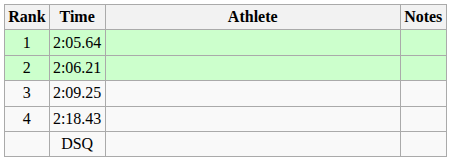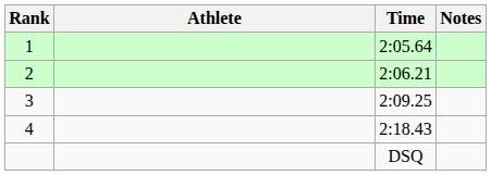 <table class="wikitable" style="text-align:center">
 <tr>
 <th>Rank</th>
+<th Style="width:18em">Athlete</th>
 <th>Time</th>
-<th Style="width:18em">Athlete</th>
 <th>Notes</th>
 </tr>
 <tr style="background:#cfc">
 <td>1</td>
+<td style="text-align:left"></td>
 <td>2:05.64</td>
-<td style="text-align:left"></td>
 <td></td>
 </tr>
 <tr style="background:#cfc">
 <td>2</td>
+<td style="text-align:left"></td>
 <td>2:06.21</td>
-<td style="text-align:left"></td>
 <td></td>
 </tr>
 <tr>
 <td>3</td>
+<td style="text-align:left"></td>
 <td>2:09.25</td>
-<td style="text-align:left"></td>
 <td></td>
 </tr>
 <tr>
 <td>4</td>
+<td style="text-align:left"></td>
 <td>2:18.43</td>
-<td style="text-align:left"></td>
 <td></td>
 </tr>
 <tr>
 <td></td>
+<td style="text-align:left"></td>
 <td>DSQ</td>
-<td style="text-align:left"></td>
 <td></td>
 </tr>
 </table>
